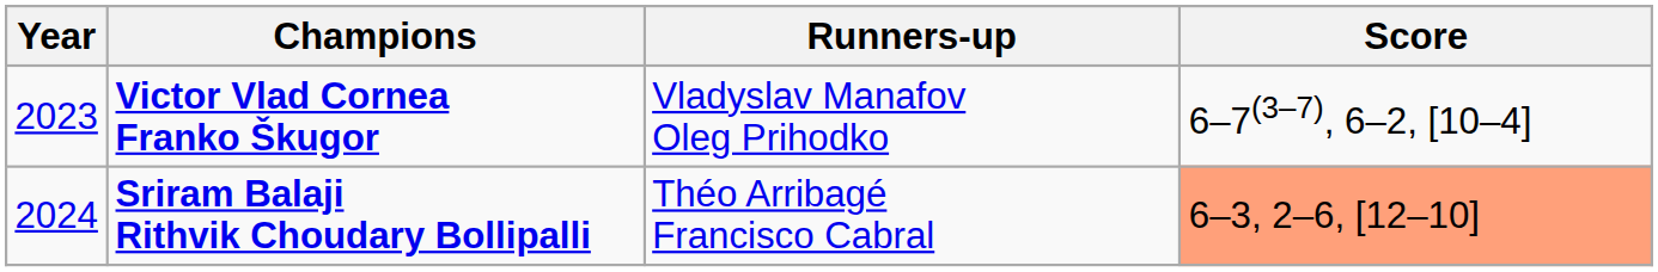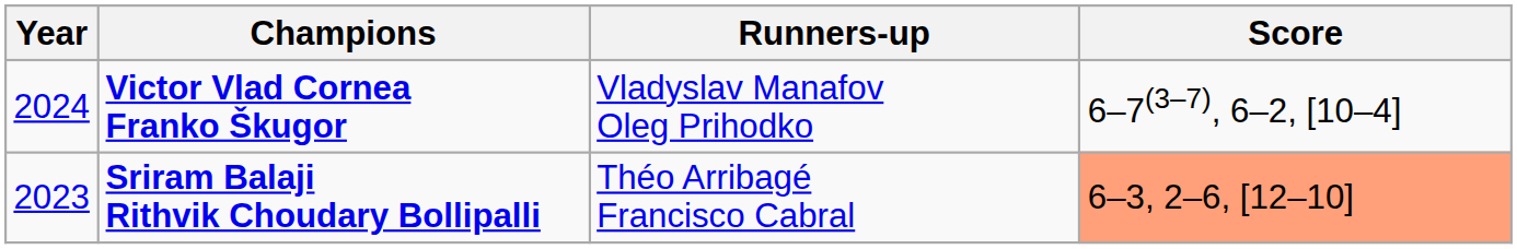 <table class="wikitable" style="font-size:90%">
 <tr>
 <th>Year</th>
 <th style="width:200px;">Champions</th>
 <th style="width:200px;">Runners-up</th>
 <th style="width:175px;">Score</th>
 </tr>
 <tr>
-<td><a href='#'>2023</a></td>
+<td><a href='#'>2024</a></td>
 <td> <strong><a href='#'>Victor Vlad Cornea</a></strong><br> <strong><a href='#'>Franko Škugor</a></strong></td>
 <td> <a href='#'>Vladyslav Manafov</a><br> <a href='#'>Oleg Prihodko</a></td>
 <td>6–7<sup>(3–7)</sup>, 6–2, [10–4]</td>
 </tr>
 <tr>
-<td><a href='#'>2024</a></td>
+<td><a href='#'>2023</a></td>
 <td> <strong><a href='#'>Sriram Balaji</a></strong><br> <strong><a href='#'>Rithvik Choudary Bollipalli</a></strong></td>
 <td> <a href='#'>Théo Arribagé</a><br> <a href='#'>Francisco Cabral</a></td>
 <td style="background: lightsalmon;">6–3, 2–6, [12–10]</td>
 </tr>
 </table>
